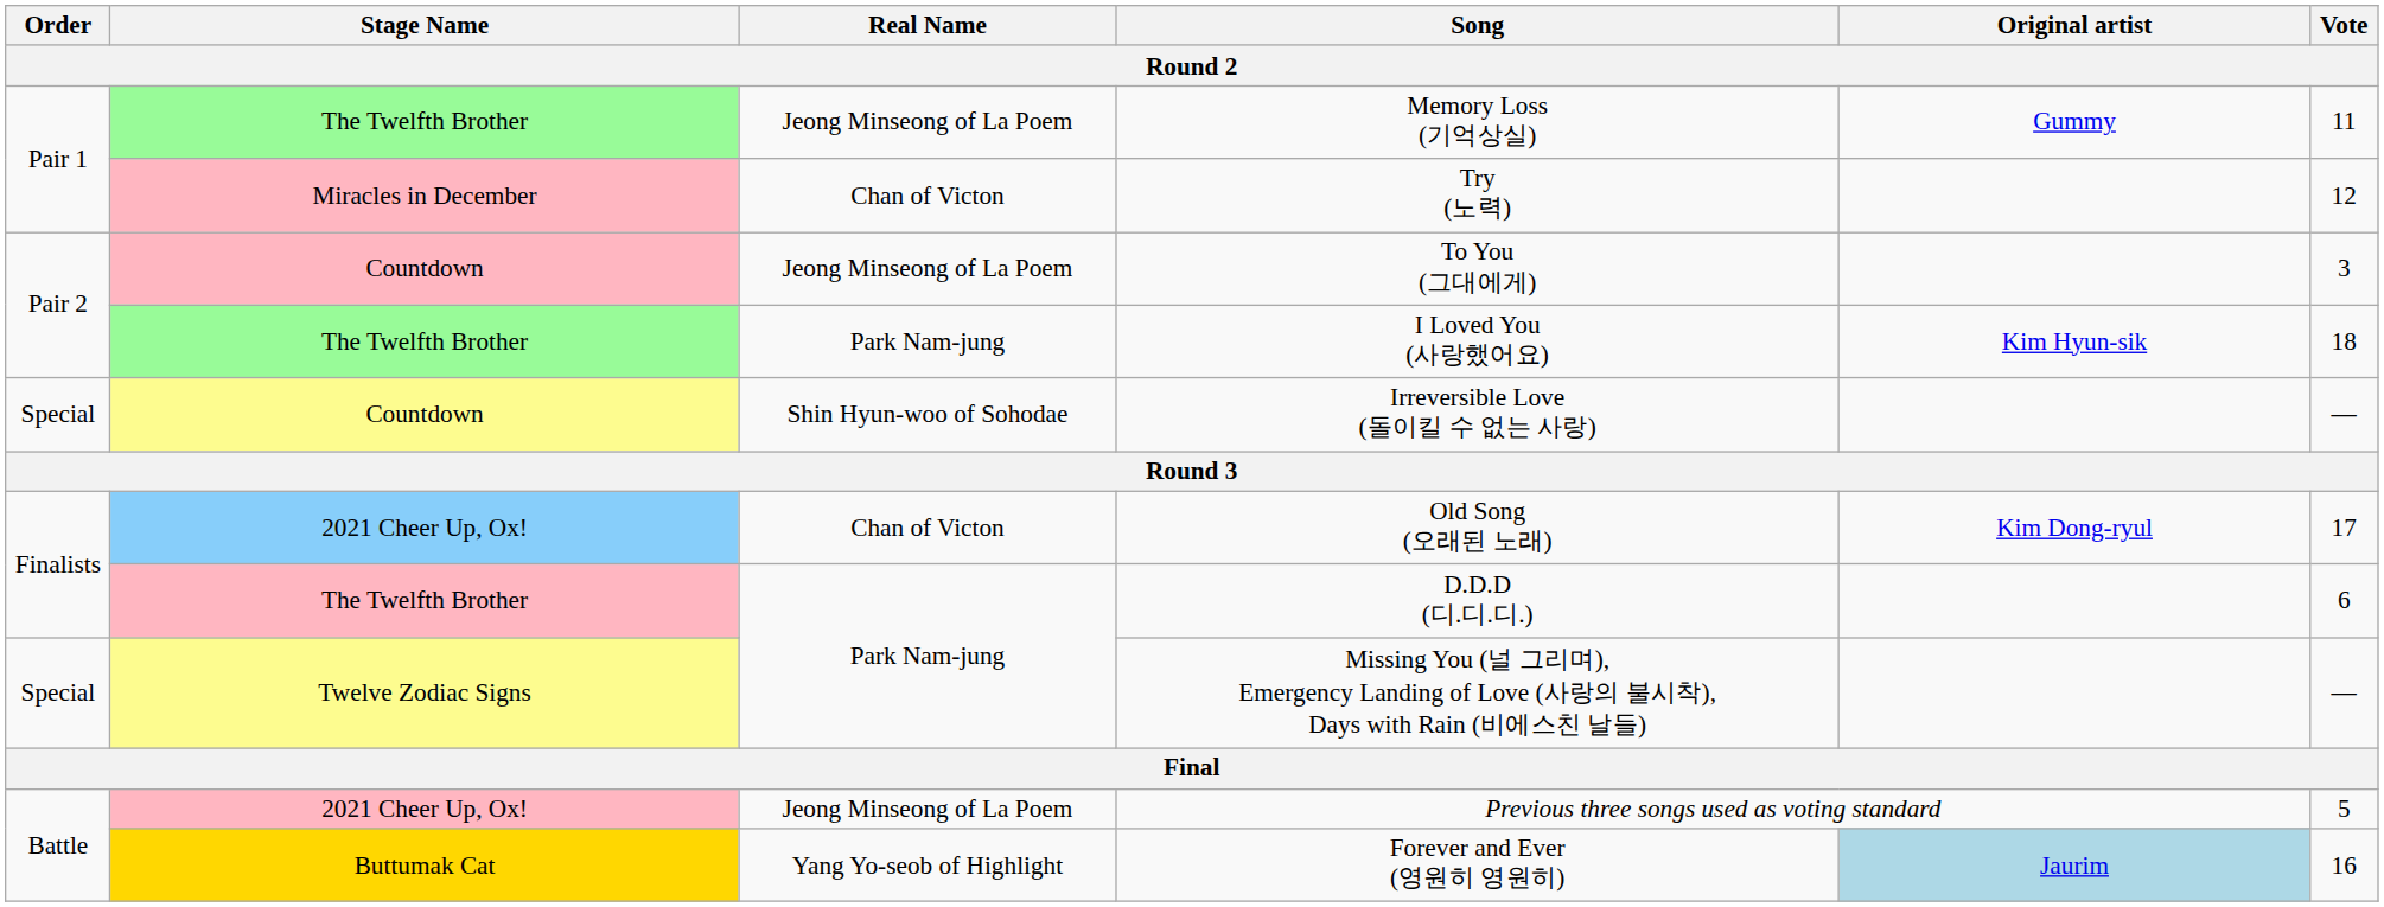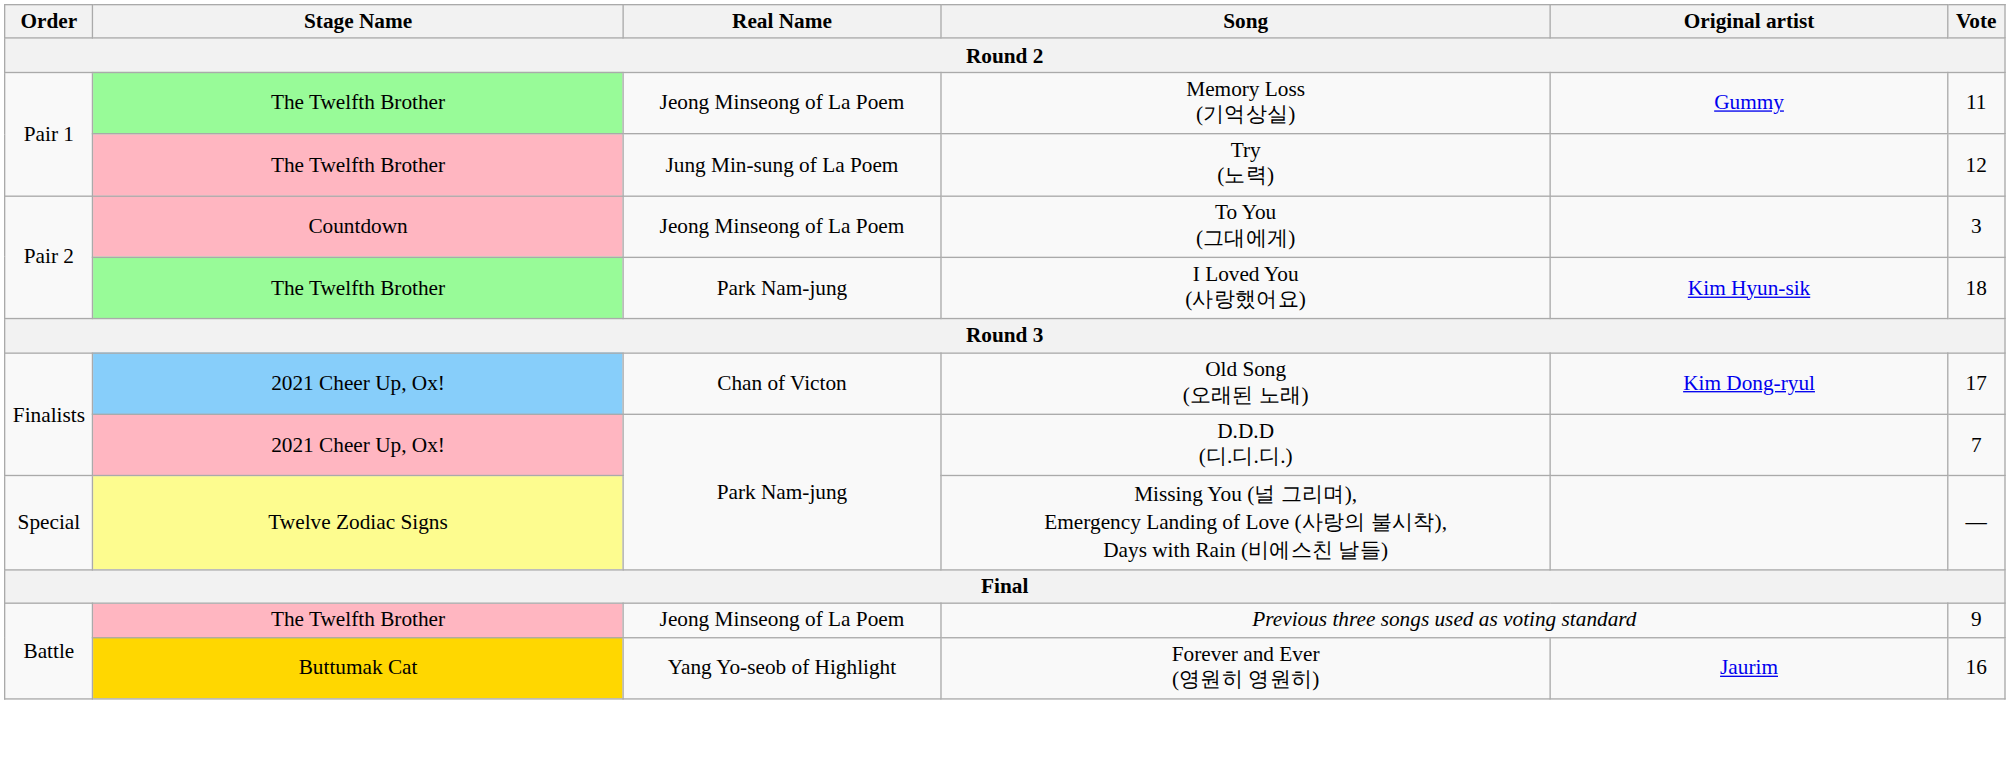 <table class="wikitable" style="text-align:center; width:95%;">
 <tr>
 <th style="width:1%;">Order</th>
 <th style="width:20%;">Stage Name</th>
 <th style="width:12%;">Real Name</th>
 <th style="width:23%;">Song</th>
 <th style="width:15%;">Original artist</th>
 <th style="width:1%;">Vote</th>
 </tr>
 <tr>
 <th colspan=6>Round 2</th>
 </tr>
 <tr>
 <td rowspan=2>Pair 1</td>
 <td bgcolor="palegreen">The Twelfth Brother</td>
 <td>Jeong Minseong of La Poem</td>
 <td>Memory Loss<br>(기억상실)</td>
 <td><a href='#'>Gummy</a></td>
 <td>11</td>
 </tr>
 <tr>
-<td bgcolor="lightpink">Miracles in December</td>
-<td>Chan of Victon</td>
+<td bgcolor="lightpink">The Twelfth Brother</td>
+<td>Jung Min-sung of La Poem</td>
 <td>Try<br>(노력)</td>
 <td></td>
 <td>12</td>
 </tr>
 <tr>
 <td rowspan=2>Pair 2</td>
 <td bgcolor="lightpink">Countdown</td>
 <td>Jeong Minseong of La Poem</td>
 <td>To You<br>(그대에게)</td>
 <td></td>
 <td>3</td>
 </tr>
 <tr>
 <td bgcolor="palegreen">The Twelfth Brother</td>
 <td>Park Nam-jung</td>
 <td>I Loved You<br>(사랑했어요)</td>
 <td><a href='#'>Kim Hyun-sik</a></td>
 <td>18</td>
 </tr>
 <tr>
-<td>Special</td>
-<td bgcolor="#FDFC8F">Countdown</td>
-<td>Shin Hyun-woo of Sohodae</td>
-<td>Irreversible Love<br>(돌이킬 수 없는 사랑)</td>
-<td></td>
-<td>—</td>
-</tr>
-<tr>
 <th colspan=6>Round 3</th>
 </tr>
 <tr>
 <td rowspan=2>Finalists</td>
 <td bgcolor="lightskyblue">2021 Cheer Up, Ox!</td>
 <td>Chan of Victon</td>
 <td>Old Song<br>(오래된 노래)</td>
 <td><a href='#'>Kim Dong-ryul</a></td>
 <td>17</td>
 </tr>
 <tr>
-<td bgcolor="lightpink">The Twelfth Brother</td>
+<td bgcolor="lightpink">2021 Cheer Up, Ox!</td>
 <td rowspan=2>Park Nam-jung</td>
 <td>D.D.D<br>(디.디.디.)</td>
 <td></td>
-<td>6</td>
+<td>7</td>
 </tr>
 <tr>
 <td>Special</td>
 <td bgcolor="#FDFC8F">Twelve Zodiac Signs</td>
 <td>Missing You (널 그리며),<br> Emergency Landing of Love (사랑의 불시착),<br> Days with Rain (비에스친 날들)</td>
 <td></td>
 <td>—</td>
 </tr>
 <tr>
 <th colspan=6>Final</th>
 </tr>
 <tr>
 <td rowspan=2>Battle</td>
-<td bgcolor="lightpink">2021 Cheer Up, Ox!</td>
+<td bgcolor="lightpink">The Twelfth Brother</td>
 <td>Jeong Minseong of La Poem</td>
 <td colspan=2><em>Previous three songs used as voting standard</em></td>
-<td>5</td>
+<td>9</td>
 </tr>
 <tr>
 <td bgcolor="gold">Buttumak Cat</td>
 <td>Yang Yo-seob of Highlight</td>
 <td>Forever and Ever<br>(영원히 영원히)</td>
-<td style="background: lightblue;"><a href='#'>Jaurim</a></td>
+<td><a href='#'>Jaurim</a></td>
 <td>16</td>
 </tr>
 </table>
